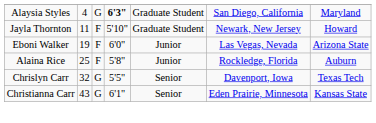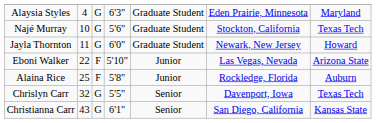 <table class="wikitable sortable" border="1" style="text-align: center;">
 <tr align=center>
 </tr>
 <tr>
 <td>Alaysia Styles</td>
 <td>4</td>
 <td>G</td>
-<td><strong>6'3"</strong></td>
+<td>6'3"</td>
 <td>Graduate Student</td>
-<td><a href='#'>San Diego, California</a></td>
+<td><a href='#'>Eden Prairie, Minnesota</a></td>
 <td><a href='#'>Maryland</a></td>
+</tr>
+<tr>
+<td>Najé Murray</td>
+<td>10</td>
+<td>G</td>
+<td>5'6"</td>
+<td>Graduate Student</td>
+<td><a href='#'>Stockton, California</a></td>
+<td><a href='#'>Texas Tech</a></td>
 </tr>
 <tr>
 <td>Jayla Thornton</td>
 <td>11</td>
-<td>F</td>
-<td>5'10"</td>
+<td>G</td>
+<td>6'0"</td>
 <td>Graduate Student</td>
 <td><a href='#'>Newark, New Jersey</a></td>
 <td><a href='#'>Howard</a></td>
 </tr>
 <tr>
 <td>Eboni Walker</td>
-<td>19</td>
+<td>22</td>
 <td>F</td>
-<td>6'0"</td>
+<td>5'10"</td>
 <td>Junior</td>
 <td><a href='#'>Las Vegas, Nevada</a></td>
 <td><a href='#'>Arizona State</a></td>
 </tr>
 <tr>
 <td>Alaina Rice</td>
 <td>25</td>
 <td>F</td>
 <td>5'8"</td>
 <td>Junior</td>
 <td><a href='#'>Rockledge, Florida</a></td>
 <td><a href='#'>Auburn</a></td>
 </tr>
 <tr>
 <td>Chrislyn Carr</td>
 <td>32</td>
 <td>G</td>
 <td>5'5"</td>
 <td>Senior</td>
 <td><a href='#'>Davenport, Iowa</a></td>
 <td><a href='#'>Texas Tech</a></td>
 </tr>
 <tr>
 <td>Christianna Carr</td>
 <td>43</td>
 <td>G</td>
 <td>6'1"</td>
 <td>Senior</td>
-<td><a href='#'>Eden Prairie, Minnesota</a></td>
+<td><a href='#'>San Diego, California</a></td>
 <td><a href='#'>Kansas State</a></td>
 </tr>
 </table>
